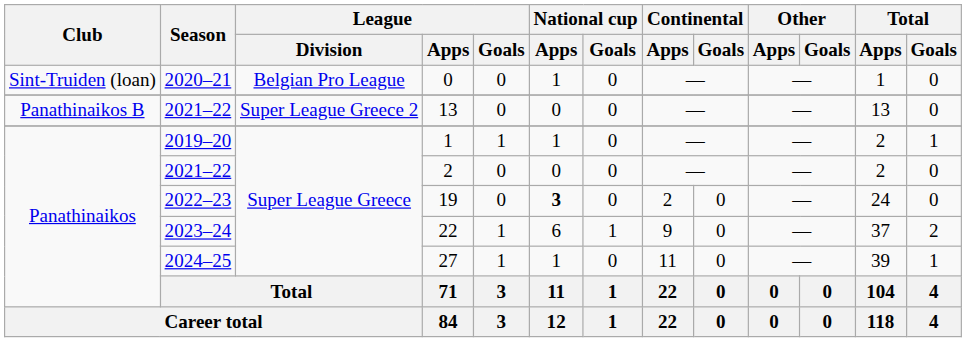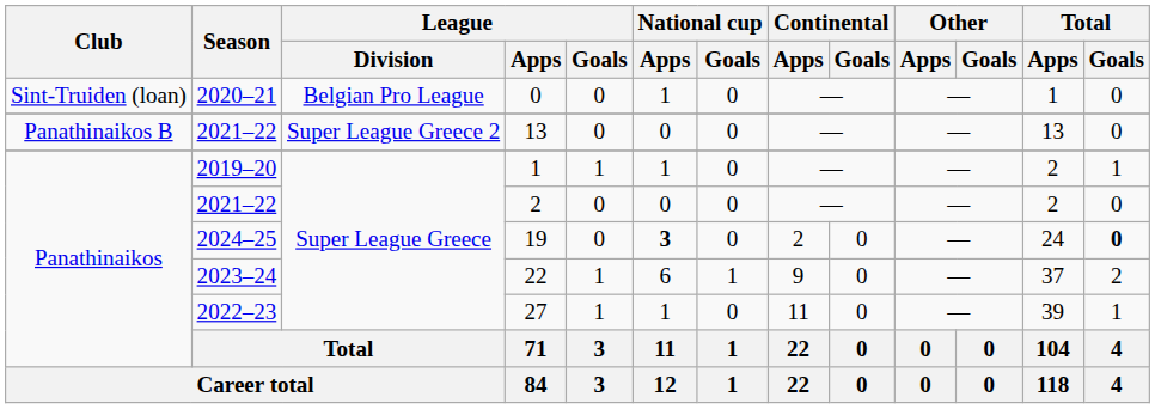 <table class="wikitable" style="text-align:center">
 <tr>
 <th rowspan="2">Club</th>
 <th rowspan="2">Season</th>
 <th colspan="3">League</th>
 <th colspan="2">National cup</th>
 <th colspan="2">Continental</th>
 <th colspan="2">Other</th>
 <th colspan="2">Total</th>
 </tr>
 <tr>
 <th>Division</th>
 <th>Apps</th>
 <th>Goals</th>
 <th>Apps</th>
 <th>Goals</th>
 <th>Apps</th>
 <th>Goals</th>
 <th>Apps</th>
 <th>Goals</th>
 <th>Apps</th>
 <th>Goals</th>
 </tr>
 <tr>
 <td><a href='#'>Sint-Truiden</a> (loan)</td>
 <td><a href='#'>2020–21</a></td>
 <td><a href='#'>Belgian Pro League</a></td>
 <td>0</td>
 <td>0</td>
 <td>1</td>
 <td>0</td>
 <td colspan="2">—</td>
 <td colspan="2">—</td>
 <td>1</td>
 <td>0</td>
 </tr>
 <tr>
 </tr>
 <tr>
 <td><a href='#'>Panathinaikos B</a></td>
 <td><a href='#'>2021–22</a></td>
 <td><a href='#'>Super League Greece 2</a></td>
 <td>13</td>
 <td>0</td>
 <td>0</td>
 <td>0</td>
 <td colspan="2">—</td>
 <td colspan="2">—</td>
 <td>13</td>
 <td>0</td>
 </tr>
 <tr>
 </tr>
 <tr>
 <td rowspan="6"><a href='#'>Panathinaikos</a></td>
 <td><a href='#'>2019–20</a></td>
 <td rowspan="5"><a href='#'>Super League Greece</a></td>
 <td>1</td>
 <td>1</td>
 <td>1</td>
 <td>0</td>
 <td colspan="2">—</td>
 <td colspan="2">—</td>
 <td>2</td>
 <td>1</td>
 </tr>
 <tr>
 <td><a href='#'>2021–22</a></td>
 <td>2</td>
 <td>0</td>
 <td>0</td>
 <td>0</td>
 <td colspan="2">—</td>
 <td colspan="2">—</td>
 <td>2</td>
 <td>0</td>
 </tr>
 <tr>
-<td><a href='#'>2022–23</a></td>
+<td><a href='#'>2024–25</a></td>
 <td>19</td>
 <td>0</td>
 <td><strong>3</strong></td>
 <td>0</td>
 <td>2</td>
 <td>0</td>
 <td colspan="2">—</td>
 <td>24</td>
-<td>0</td>
+<td><strong>0</strong></td>
 </tr>
 <tr>
 <td><a href='#'>2023–24</a></td>
 <td>22</td>
 <td>1</td>
 <td>6</td>
 <td>1</td>
 <td>9</td>
 <td>0</td>
 <td colspan="2">—</td>
 <td>37</td>
 <td>2</td>
 </tr>
 <tr>
-<td><a href='#'>2024–25</a></td>
+<td><a href='#'>2022–23</a></td>
 <td>27</td>
 <td>1</td>
 <td>1</td>
 <td>0</td>
 <td>11</td>
 <td>0</td>
 <td colspan="2">—</td>
 <td>39</td>
 <td>1</td>
 </tr>
 <tr>
 <th colspan="2">Total</th>
 <th>71</th>
 <th>3</th>
 <th>11</th>
 <th>1</th>
 <th>22</th>
 <th>0</th>
 <th>0</th>
 <th>0</th>
 <th>104</th>
 <th>4</th>
 </tr>
 <tr>
 <th colspan="3">Career total</th>
 <th>84</th>
 <th>3</th>
 <th>12</th>
 <th>1</th>
 <th>22</th>
 <th>0</th>
 <th>0</th>
 <th>0</th>
 <th>118</th>
 <th>4</th>
 </tr>
 </table>
